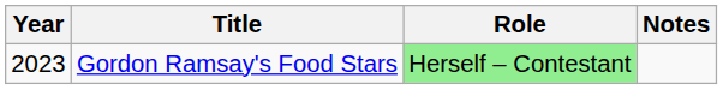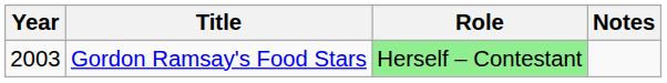 <table class="wikitable sortable">
 <tr>
 <th>Year</th>
 <th>Title</th>
 <th>Role</th>
 <th class="wikitable unsortable">Notes</th>
 </tr>
 <tr>
-<td>2023</td>
+<td>2003</td>
 <td><a href='#'>Gordon Ramsay's Food Stars</a></td>
 <td style="background: lightgreen;">Herself – Contestant</td>
 <td></td>
 </tr>
 </table>
